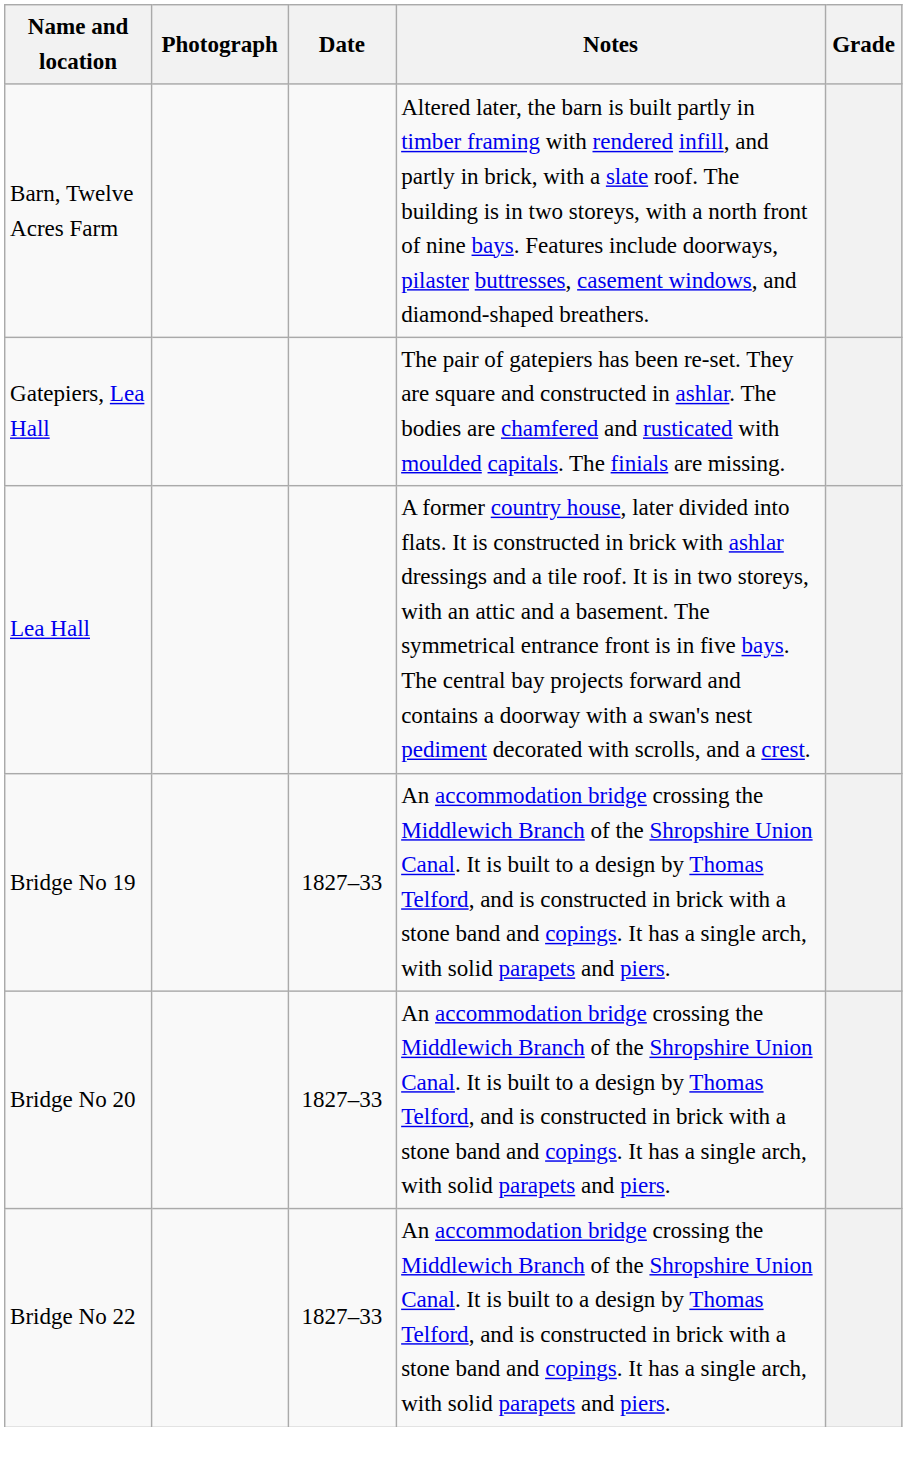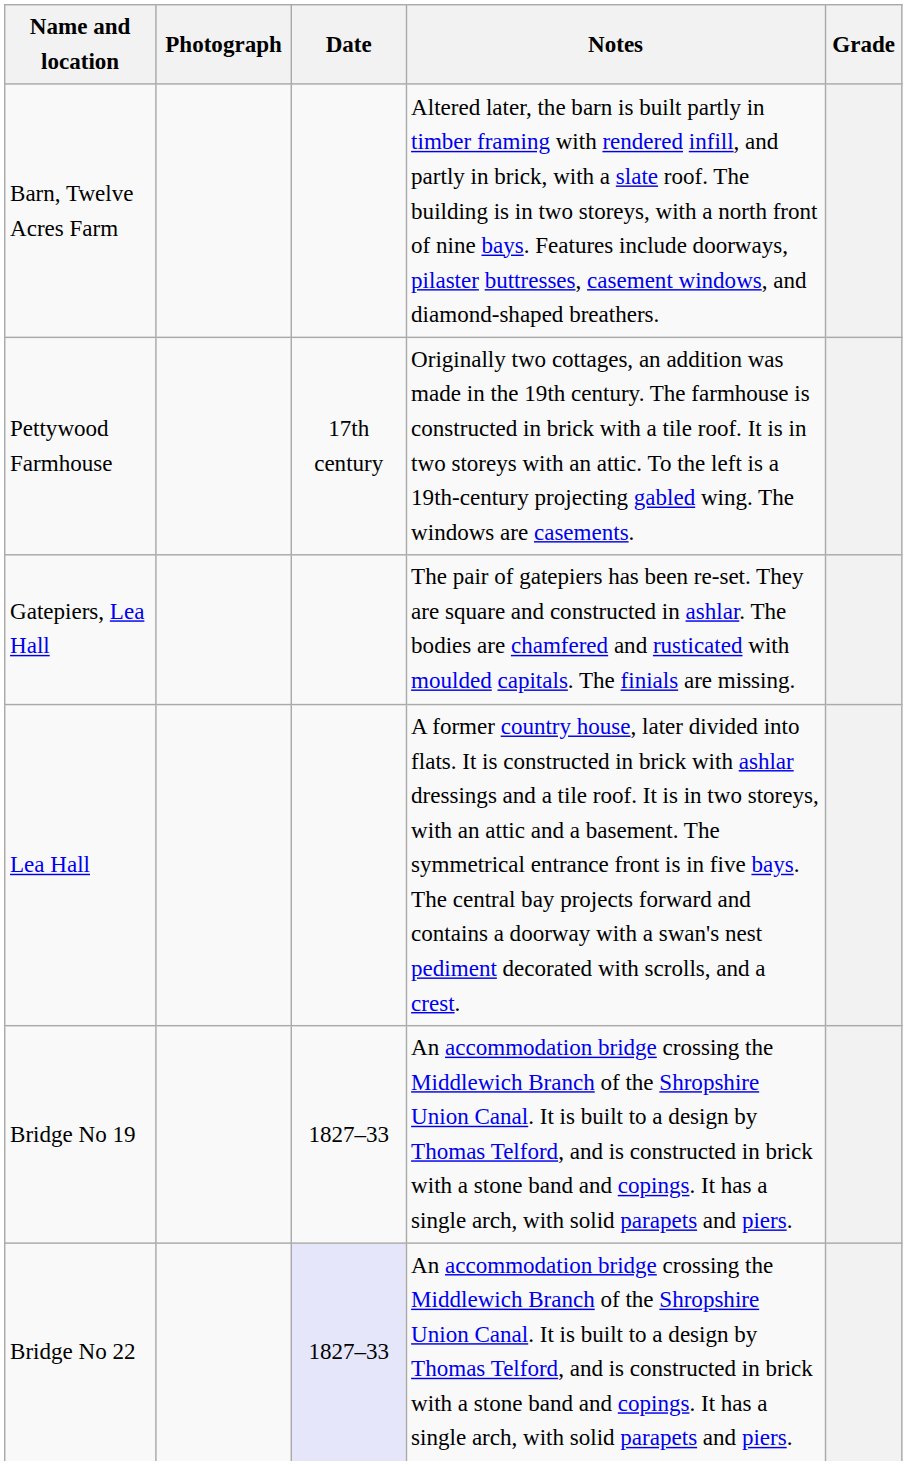 <table class="wikitable sortable plainrowheaders" style="width:100%;border:0px;text-align:left;line-height:150%;">
 <tr>
 <th scope="col"  style="width:150px">Name and location</th>
 <th scope="col"  style="width:100px" class="unsortable">Photograph</th>
 <th scope="col"  style="width:120px">Date</th>
 <th scope="col"  style="width:650px" class="unsortable">Notes</th>
 <th scope="col"  style="width:50px">Grade</th>
 </tr>
 <tr>
 <td>Barn, Twelve Acres Farm<br><small></small></td>
 <td></td>
 <td align="center"></td>
 <td>Altered later, the barn is built partly in <a href='#'>timber framing</a> with <a href='#'>rendered</a> <a href='#'>infill</a>, and partly in brick, with a <a href='#'>slate</a> roof.  The building is in two storeys, with a north front of nine <a href='#'>bays</a>.  Features include doorways, <a href='#'>pilaster</a> <a href='#'>buttresses</a>, <a href='#'>casement windows</a>, and diamond-shaped breathers.</td>
+<th></th>
+</tr>
+<tr>
+<td>Pettywood Farmhouse<br><small></small></td>
+<td></td>
+<td align="center">17th century</td>
+<td>Originally two cottages, an addition was made in the 19th century.  The farmhouse is constructed in brick with a tile roof.  It is in two storeys with an attic.  To the left is a 19th-century projecting <a href='#'>gabled</a> wing.  The windows are <a href='#'>casements</a>.</td>
 <th></th>
 </tr>
 <tr>
 <td>Gatepiers, <a href='#'>Lea Hall</a><br><small></small></td>
 <td></td>
 <td align="center"></td>
 <td>The pair of gatepiers has been re-set.  They are square and constructed in <a href='#'>ashlar</a>.  The bodies are <a href='#'>chamfered</a> and <a href='#'>rusticated</a> with <a href='#'>moulded</a> <a href='#'>capitals</a>.  The <a href='#'>finials</a> are missing.</td>
 <th></th>
 </tr>
 <tr>
 <td><a href='#'>Lea Hall</a><br><small></small></td>
 <td></td>
 <td align="center"></td>
 <td>A former <a href='#'>country house</a>, later divided into flats.  It is constructed in brick with <a href='#'>ashlar</a> dressings and a tile roof.  It is in two storeys, with an attic and a basement.  The symmetrical entrance front is in five <a href='#'>bays</a>.  The central bay projects forward and contains a doorway with a swan's nest <a href='#'>pediment</a> decorated with scrolls, and a <a href='#'>crest</a>.</td>
 <th></th>
 </tr>
 <tr>
 <td>Bridge No 19<br><small></small></td>
 <td></td>
 <td align="center">1827–33</td>
 <td>An <a href='#'>accommodation bridge</a> crossing the <a href='#'>Middlewich Branch</a> of the <a href='#'>Shropshire Union Canal</a>.  It is built to a design by <a href='#'>Thomas Telford</a>, and is constructed in brick with a stone band and <a href='#'>copings</a>.  It has a single arch, with solid <a href='#'>parapets</a> and <a href='#'>piers</a>.</td>
 <th></th>
 </tr>
 <tr>
-<td>Bridge No 20<br><small></small></td>
-<td></td>
-<td align="center">1827–33</td>
-<td>An <a href='#'>accommodation bridge</a> crossing the <a href='#'>Middlewich Branch</a> of the <a href='#'>Shropshire Union Canal</a>.  It is built to a design by <a href='#'>Thomas Telford</a>, and is constructed in brick with a stone band and <a href='#'>copings</a>.  It has a single arch, with solid <a href='#'>parapets</a> and <a href='#'>piers</a>.</td>
-<th></th>
-</tr>
-<tr>
 <td>Bridge No 22<br><small></small></td>
 <td></td>
-<td align="center">1827–33</td>
+<td align="center" style="background: lavender;">1827–33</td>
 <td>An <a href='#'>accommodation bridge</a> crossing the <a href='#'>Middlewich Branch</a> of the <a href='#'>Shropshire Union Canal</a>.  It is built to a design by <a href='#'>Thomas Telford</a>, and is constructed in brick with a stone band and <a href='#'>copings</a>.  It has a single arch, with solid <a href='#'>parapets</a> and <a href='#'>piers</a>.</td>
 <th></th>
 </tr>
 <tr>
 </tr>
 </table>
